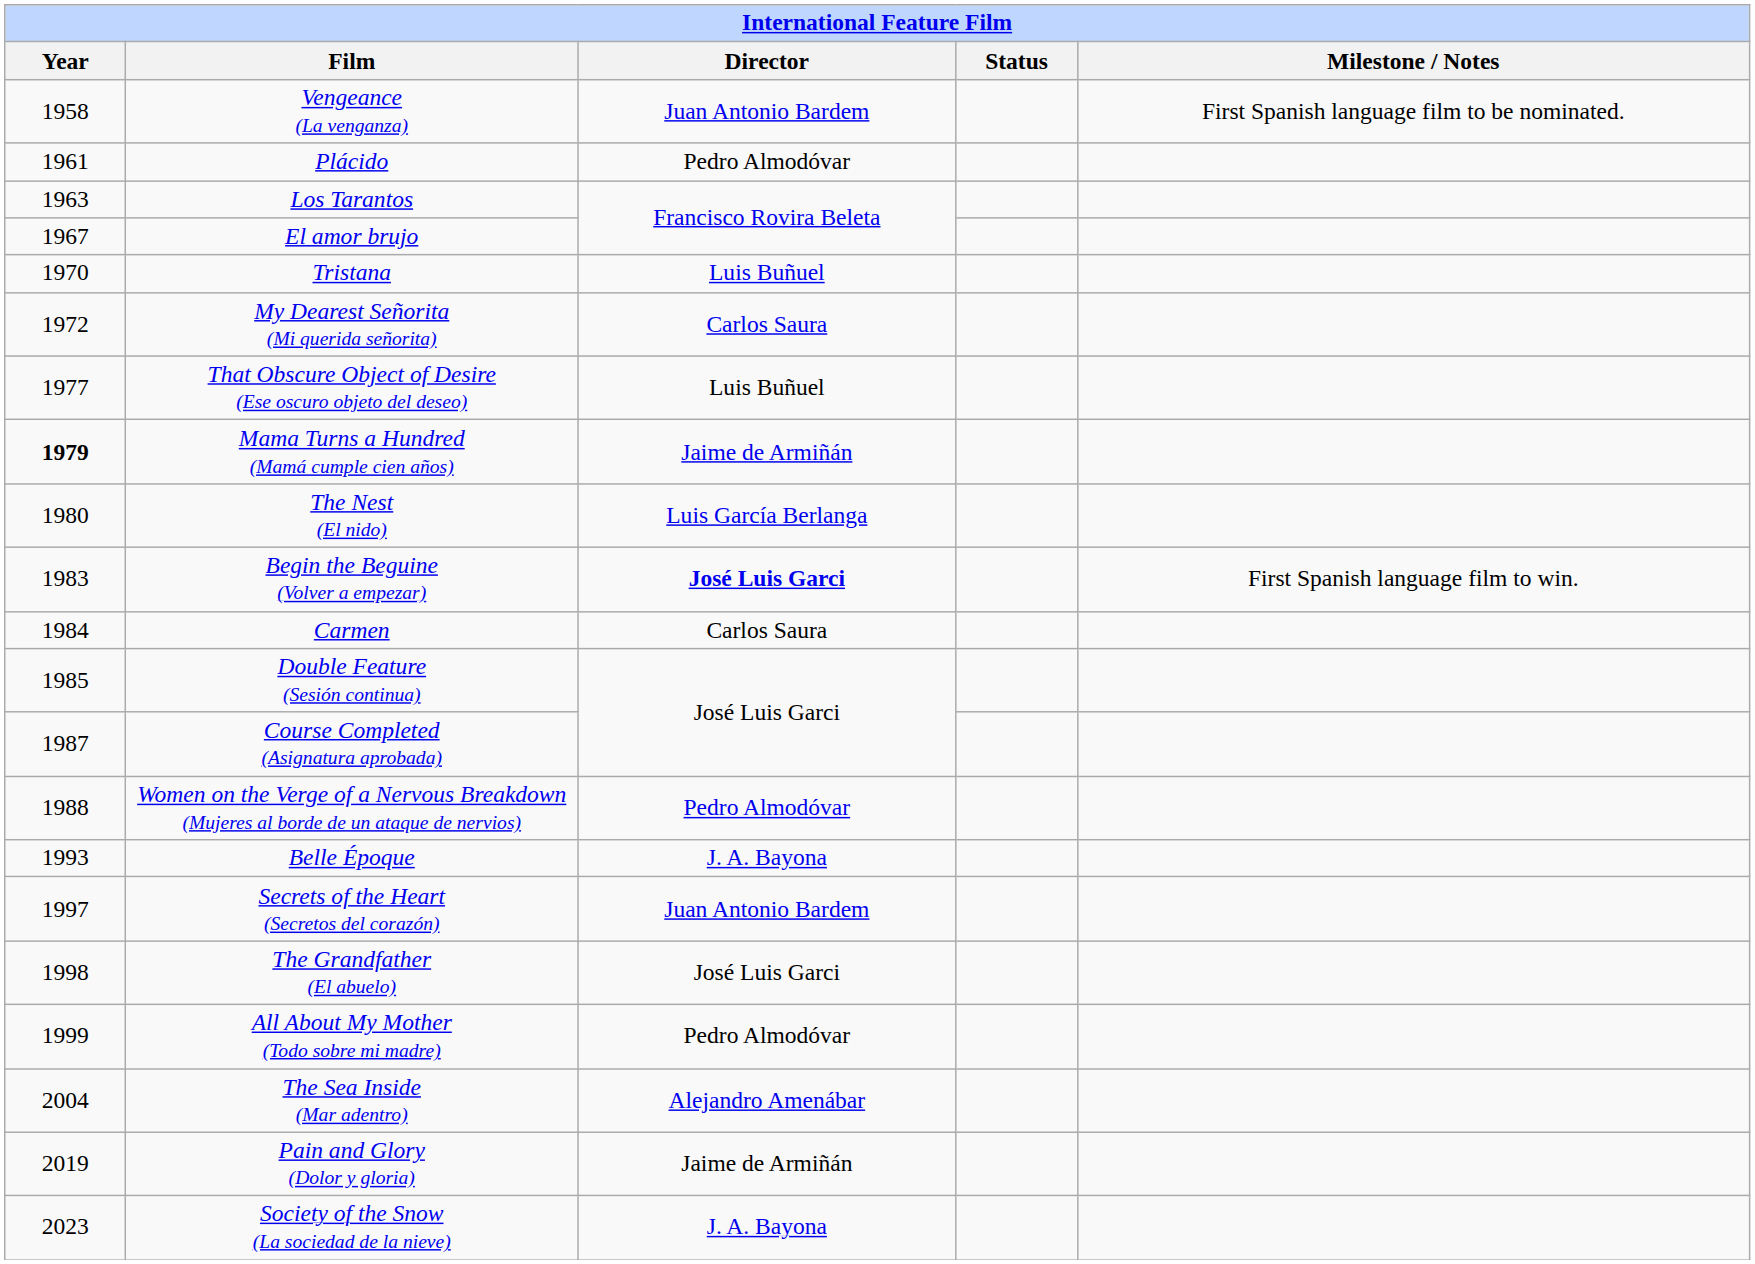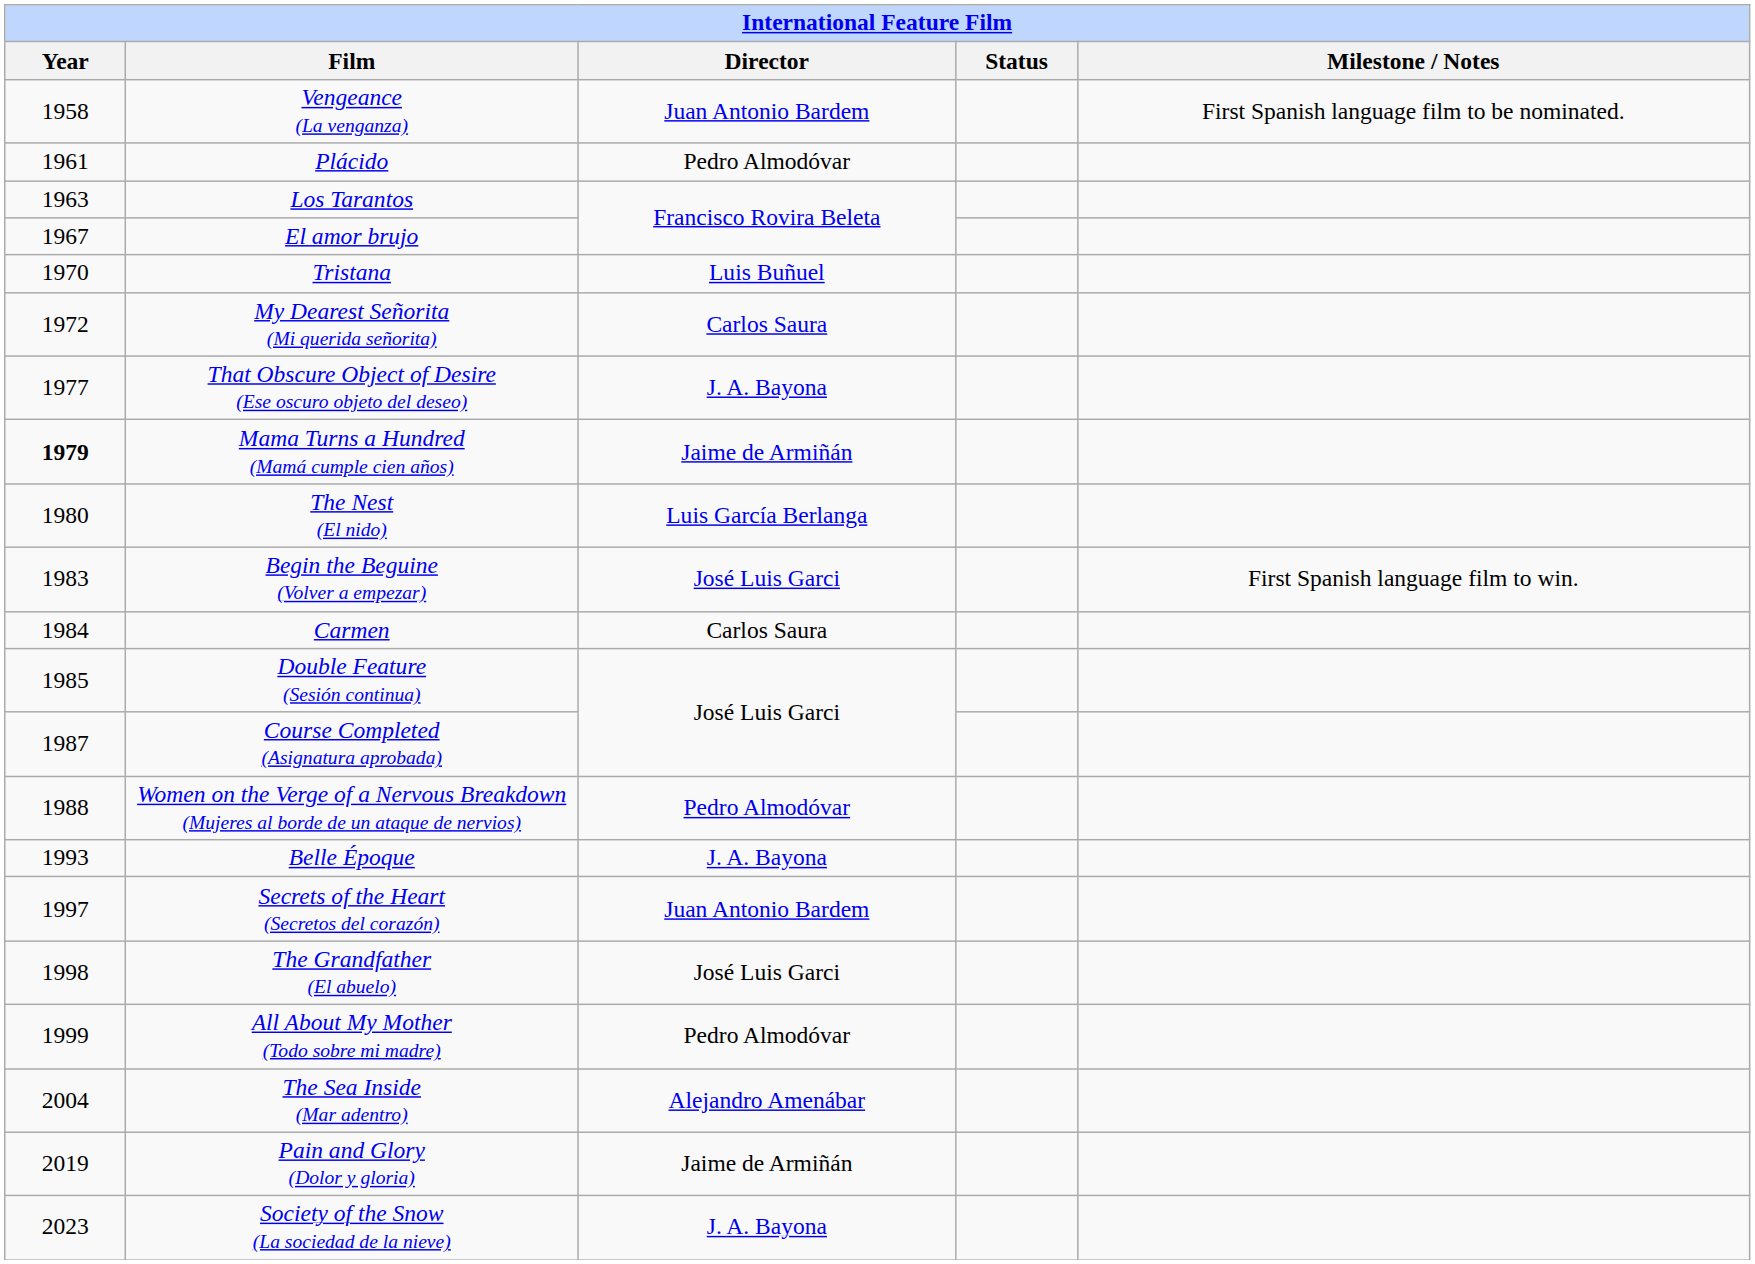 <table class="wikitable" style="text-align: center">
 <tr ---- bgcolor="#bfd7ff">
 <td colspan=5 align=center><strong><a href='#'>International Feature Film</a></strong></td>
 </tr>
 <tr ---- bgcolor="#ebf5ff">
 <th width="75">Year</th>
 <th width="300">Film</th>
 <th width="250">Director</th>
 <th width="75">Status</th>
 <th width="450">Milestone / Notes</th>
 </tr>
 <tr>
 <td>1958</td>
 <td><em><a href='#'>Vengeance <small><br>(La venganza)</small></a></em></td>
 <td><a href='#'>Juan Antonio Bardem</a></td>
 <td></td>
 <td>First Spanish language film to be nominated.</td>
 </tr>
 <tr>
 <td>1961</td>
 <td><em><a href='#'>Plácido</a></em></td>
 <td>Pedro Almodóvar</td>
 <td></td>
 <td></td>
 </tr>
 <tr>
 <td>1963</td>
 <td><em><a href='#'>Los Tarantos</a></em></td>
 <td rowspan="2"><a href='#'>Francisco Rovira Beleta</a></td>
 <td></td>
 <td></td>
 </tr>
 <tr>
 <td>1967</td>
 <td><em><a href='#'>El amor brujo</a></em></td>
 <td></td>
 <td></td>
 </tr>
 <tr>
 <td>1970</td>
 <td><em><a href='#'>Tristana</a></em></td>
 <td><a href='#'>Luis Buñuel</a></td>
 <td></td>
 <td></td>
 </tr>
 <tr>
 <td>1972</td>
 <td><em><a href='#'>My Dearest Señorita <small><br>(Mi querida señorita)</small></a></em></td>
 <td><a href='#'>Carlos Saura</a></td>
 <td></td>
 <td></td>
 </tr>
 <tr>
 <td>1977</td>
 <td><em><a href='#'>That Obscure Object of Desire <small><br>(Ese oscuro objeto del deseo)</small></a></em></td>
-<td>Luis Buñuel</td>
+<td><a href='#'>J. A. Bayona</a></td>
 <td></td>
 <td></td>
 </tr>
 <tr>
 <td><strong>1979</strong></td>
 <td><em><a href='#'>Mama Turns a Hundred <small><br>(Mamá cumple cien años)</small></a></em></td>
 <td><a href='#'>Jaime de Armiñán</a></td>
 <td></td>
 <td></td>
 </tr>
 <tr>
 <td>1980</td>
 <td><em><a href='#'>The Nest <small><br>(El nido)</small></a></em></td>
 <td><a href='#'>Luis García Berlanga</a></td>
 <td></td>
 <td></td>
 </tr>
 <tr>
 <td>1983</td>
 <td><em><a href='#'>Begin the Beguine <small><br>(Volver a empezar)</small></a></em></td>
-<td><strong><a href='#'>José Luis Garci</a></strong></td>
+<td><a href='#'>José Luis Garci</a></td>
 <td></td>
 <td>First Spanish language film to win.</td>
 </tr>
 <tr>
 <td>1984</td>
 <td><em><a href='#'>Carmen</a></em></td>
 <td>Carlos Saura</td>
 <td></td>
 <td></td>
 </tr>
 <tr>
 <td>1985</td>
 <td><em><a href='#'>Double Feature <small><br>(Sesión continua)</small></a></em></td>
 <td rowspan="2">José Luis Garci</td>
 <td></td>
 <td></td>
 </tr>
 <tr>
 <td>1987</td>
 <td><em><a href='#'>Course Completed <small><br>(Asignatura aprobada)</small></a></em></td>
 <td></td>
 <td></td>
 </tr>
 <tr>
 <td>1988</td>
 <td><em><a href='#'>Women on the Verge of a Nervous Breakdown <small><br>(Mujeres al borde de un ataque de nervios)</small></a></em></td>
 <td><a href='#'>Pedro Almodóvar</a></td>
 <td></td>
 <td></td>
 </tr>
 <tr>
 <td>1993</td>
 <td><em><a href='#'>Belle Époque</a></em></td>
 <td><a href='#'>J. A. Bayona</a></td>
 <td></td>
 <td></td>
 </tr>
 <tr>
 <td>1997</td>
 <td><em><a href='#'>Secrets of the Heart <small><br>(Secretos del corazón)</small></a></em></td>
 <td><a href='#'>Juan Antonio Bardem</a></td>
 <td></td>
 <td></td>
 </tr>
 <tr>
 <td>1998</td>
 <td><em><a href='#'>The Grandfather <small><br>(El abuelo)</small></a></em></td>
 <td>José Luis Garci</td>
 <td></td>
 <td></td>
 </tr>
 <tr>
 <td>1999</td>
 <td><em><a href='#'>All About My Mother <small><br>(Todo sobre mi madre)</small></a></em></td>
 <td>Pedro Almodóvar</td>
 <td></td>
 <td></td>
 </tr>
 <tr>
 <td>2004</td>
 <td><em><a href='#'>The Sea Inside<small><br>(Mar adentro)</small></a></em></td>
 <td><a href='#'>Alejandro Amenábar</a></td>
 <td></td>
 <td></td>
 </tr>
 <tr>
 <td>2019</td>
 <td><em><a href='#'>Pain and Glory<small><br>(Dolor y gloria)</small></a></em></td>
 <td>Jaime de Armiñán</td>
 <td></td>
 <td></td>
 </tr>
 <tr>
 <td>2023</td>
 <td><em><a href='#'>Society of the Snow<small><br>(La sociedad de la nieve)</small></a></em></td>
 <td><a href='#'>J. A. Bayona</a></td>
 <td></td>
 <td></td>
 </tr>
 </table>
